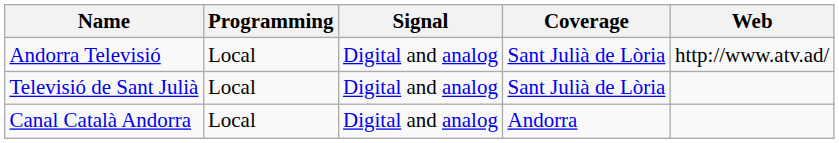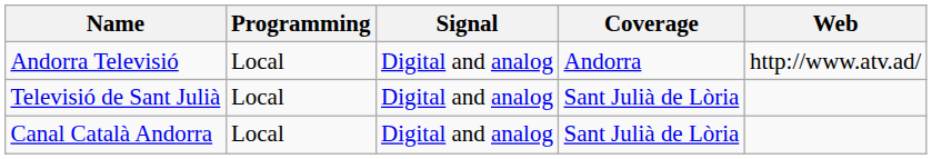 <table class="wikitable">
 <tr>
 <th>Name</th>
 <th>Programming</th>
 <th>Signal</th>
 <th>Coverage</th>
 <th>Web</th>
 </tr>
 <tr>
 <td><a href='#'>Andorra Televisió</a></td>
 <td>Local</td>
 <td><a href='#'>Digital</a> and <a href='#'>analog</a></td>
-<td><a href='#'>Sant Julià de Lòria</a></td>
+<td><a href='#'>Andorra</a></td>
 <td>http://www.atv.ad/</td>
 </tr>
 <tr>
 <td><a href='#'>Televisió de Sant Julià</a></td>
 <td>Local</td>
 <td><a href='#'>Digital</a> and <a href='#'>analog</a></td>
 <td><a href='#'>Sant Julià de Lòria</a></td>
 <td></td>
 </tr>
 <tr>
 <td><a href='#'>Canal Català Andorra</a></td>
 <td>Local</td>
 <td><a href='#'>Digital</a> and <a href='#'>analog</a></td>
-<td><a href='#'>Andorra</a></td>
+<td><a href='#'>Sant Julià de Lòria</a></td>
 <td></td>
 </tr>
 </table>
